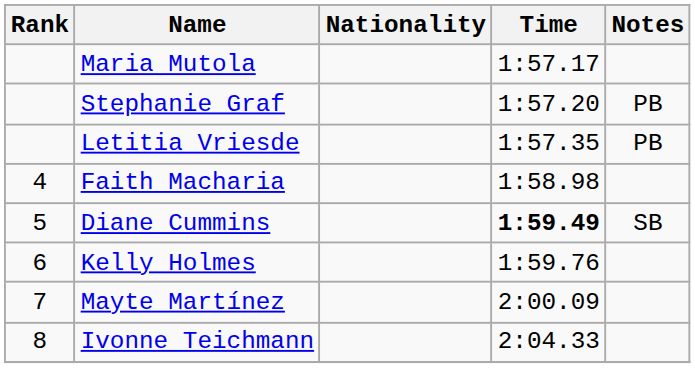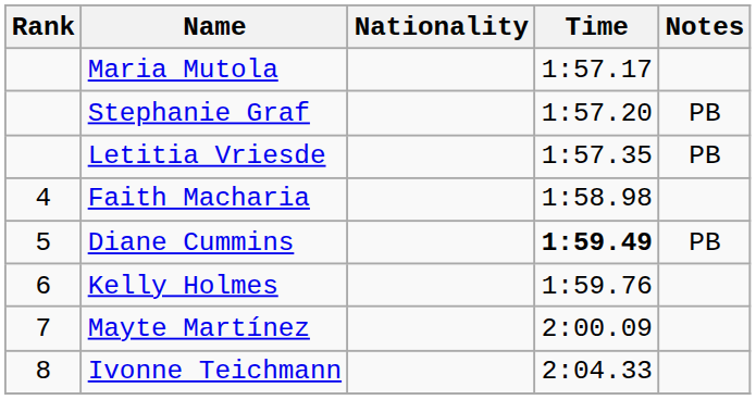 <table class="wikitable sortable" style="text-align:center">
 <tr>
 <th>Rank</th>
 <th>Name</th>
 <th>Nationality</th>
 <th>Time</th>
 <th>Notes</th>
 </tr>
 <tr>
 <td></td>
 <td align=left><a href='#'>Maria Mutola</a></td>
 <td align=left></td>
 <td>1:57.17</td>
 <td></td>
 </tr>
 <tr>
 <td></td>
 <td align=left><a href='#'>Stephanie Graf</a></td>
 <td align=left></td>
 <td>1:57.20</td>
 <td>PB</td>
 </tr>
 <tr>
 <td></td>
 <td align=left><a href='#'>Letitia Vriesde</a></td>
 <td align=left></td>
 <td>1:57.35</td>
 <td>PB</td>
 </tr>
 <tr>
 <td>4</td>
 <td align=left><a href='#'>Faith Macharia</a></td>
 <td align=left></td>
 <td>1:58.98</td>
 <td></td>
 </tr>
 <tr>
 <td>5</td>
 <td align=left><a href='#'>Diane Cummins</a></td>
 <td align=left></td>
 <td><strong>1:59.49</strong></td>
-<td>SB</td>
+<td>PB</td>
 </tr>
 <tr>
 <td>6</td>
 <td align=left><a href='#'>Kelly Holmes</a></td>
 <td align=left></td>
 <td>1:59.76</td>
 <td></td>
 </tr>
 <tr>
 <td>7</td>
 <td align=left><a href='#'>Mayte Martínez</a></td>
 <td align=left></td>
 <td>2:00.09</td>
 <td></td>
 </tr>
 <tr>
 <td>8</td>
 <td align=left><a href='#'>Ivonne Teichmann</a></td>
 <td align=left></td>
 <td>2:04.33</td>
 <td></td>
 </tr>
 <tr>
 </tr>
 </table>
